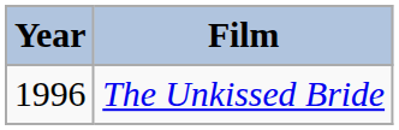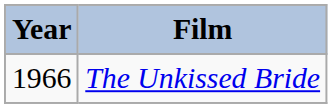 <table class="wikitable" style="font-size:95%;">
 <tr>
 <th style="background:#B0C4DE;">Year</th>
 <th style="background:#B0C4DE;">Film</th>
 </tr>
 <tr>
-<td>1996</td>
+<td>1966</td>
 <td><em><a href='#'>The Unkissed Bride</a></em></td>
 </tr>
 </table>
